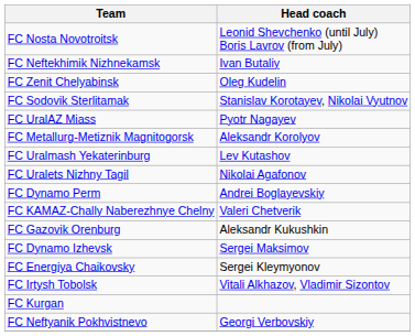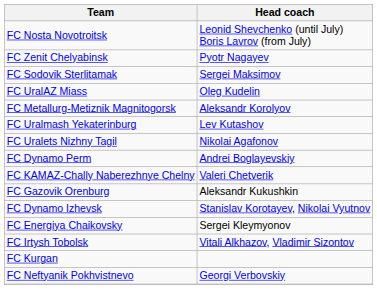 <table class="wikitable">
 <tr>
 <th>Team</th>
 <th>Head coach</th>
 </tr>
 <tr>
 <td><a href='#'>FC Nosta Novotroitsk</a></td>
 <td><a href='#'>Leonid Shevchenko</a> (until July)<br><a href='#'>Boris Lavrov</a> (from July)</td>
 </tr>
 <tr>
-<td><a href='#'>FC Neftekhimik Nizhnekamsk</a></td>
-<td><a href='#'>Ivan Butaliy</a></td>
-</tr>
-<tr>
 <td><a href='#'>FC Zenit Chelyabinsk</a></td>
-<td><a href='#'>Oleg Kudelin</a></td>
+<td><a href='#'>Pyotr Nagayev</a></td>
 </tr>
 <tr>
 <td><a href='#'>FC Sodovik Sterlitamak</a></td>
-<td><a href='#'>Stanislav Korotayev</a>, <a href='#'>Nikolai Vyutnov</a></td>
+<td><a href='#'>Sergei Maksimov</a></td>
 </tr>
 <tr>
 <td><a href='#'>FC UralAZ Miass</a></td>
-<td><a href='#'>Pyotr Nagayev</a></td>
+<td><a href='#'>Oleg Kudelin</a></td>
 </tr>
 <tr>
 <td><a href='#'>FC Metallurg-Metiznik Magnitogorsk</a></td>
 <td><a href='#'>Aleksandr Korolyov</a></td>
 </tr>
 <tr>
 <td><a href='#'>FC Uralmash Yekaterinburg</a></td>
 <td><a href='#'>Lev Kutashov</a></td>
 </tr>
 <tr>
 <td><a href='#'>FC Uralets Nizhny Tagil</a></td>
 <td><a href='#'>Nikolai Agafonov</a></td>
 </tr>
 <tr>
 <td><a href='#'>FC Dynamo Perm</a></td>
 <td><a href='#'>Andrei Boglayevskiy</a></td>
 </tr>
 <tr>
 <td><a href='#'>FC KAMAZ-Chally Naberezhnye Chelny</a></td>
 <td><a href='#'>Valeri Chetverik</a></td>
 </tr>
 <tr>
 <td><a href='#'>FC Gazovik Orenburg</a></td>
 <td>Aleksandr Kukushkin</td>
 </tr>
 <tr>
 <td><a href='#'>FC Dynamo Izhevsk</a></td>
-<td><a href='#'>Sergei Maksimov</a></td>
+<td><a href='#'>Stanislav Korotayev</a>, <a href='#'>Nikolai Vyutnov</a></td>
 </tr>
 <tr>
 <td><a href='#'>FC Energiya Chaikovsky</a></td>
 <td>Sergei Kleymyonov</td>
 </tr>
 <tr>
 <td><a href='#'>FC Irtysh Tobolsk</a></td>
 <td><a href='#'>Vitali Alkhazov</a>, <a href='#'>Vladimir Sizontov</a></td>
 </tr>
 <tr>
 <td><a href='#'>FC Kurgan</a></td>
 <td></td>
 </tr>
 <tr>
 <td><a href='#'>FC Neftyanik Pokhvistnevo</a></td>
 <td><a href='#'>Georgi Verbovskiy</a></td>
 </tr>
 <tr>
 </tr>
 </table>
